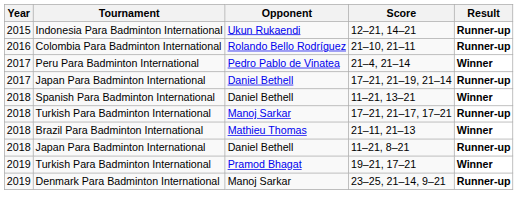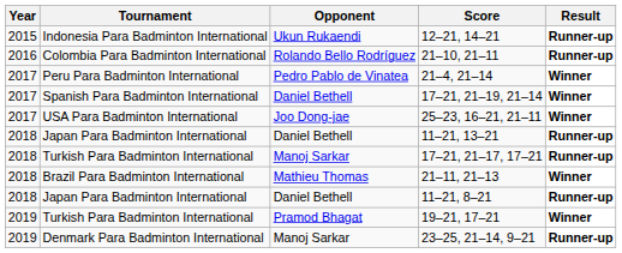 <table class="sortable wikitable" style="font-size: 90%;">
 <tr>
 <th>Year</th>
 <th>Tournament</th>
 <th>Opponent</th>
 <th>Score</th>
 <th>Result</th>
 </tr>
 <tr>
 <td align="center">2015</td>
 <td align="left">Indonesia Para Badminton International</td>
 <td align="left"> <a href='#'>Ukun Rukaendi</a></td>
 <td align="left">12–21, 14–21</td>
 <td style="text-align:left; background:white"> <strong>Runner-up</strong></td>
 </tr>
 <tr>
 <td align="center">2016</td>
 <td align="left">Colombia Para Badminton International</td>
 <td align="left"> <a href='#'>Rolando Bello Rodríguez</a></td>
 <td align="left">21–10, 21–11</td>
 <td style="text-align:left; background:white"> <strong>Runner-up</strong></td>
 </tr>
 <tr>
 <td align="center">2017</td>
 <td align="left">Peru Para Badminton International</td>
 <td align="left"> <a href='#'>Pedro Pablo de Vinatea</a></td>
 <td align="left">21–4, 21–14</td>
 <td style="text-align:left; background:white"> <strong>Winner</strong></td>
 </tr>
 <tr>
 <td align="center">2017</td>
-<td align="left">Japan Para Badminton International</td>
+<td align="left">Spanish Para Badminton International</td>
 <td align="left"> <a href='#'>Daniel Bethell</a></td>
 <td align="left">17–21, 21–19, 21–14</td>
-<td style="text-align:left; background:white"> <strong>Runner-up</strong></td>
+<td style="text-align:left; background:white"> <strong>Winner</strong></td>
+</tr>
+<tr>
+<td align="center">2017</td>
+<td align="left">USA Para Badminton International</td>
+<td align="left"> <a href='#'>Joo Dong-jae</a></td>
+<td align="left">25–23, 16–21, 21–11</td>
+<td style="text-align:left; background:white"> <strong>Winner</strong></td>
 </tr>
 <tr>
 <td align="center">2018</td>
-<td align="left">Spanish Para Badminton International</td>
+<td align="left">Japan Para Badminton International</td>
 <td align="left"> Daniel Bethell</td>
 <td align="left">11–21, 13–21</td>
-<td style="text-align:left; background:white"> <strong>Winner</strong></td>
+<td style="text-align:left; background:white"> <strong>Runner-up</strong></td>
 </tr>
 <tr>
 <td align="center">2018</td>
 <td align="left">Turkish Para Badminton International</td>
 <td align="left"> <a href='#'>Manoj Sarkar</a></td>
 <td align="left">17–21, 21–17, 17–21</td>
 <td style="text-align:left; background:white"> <strong>Runner-up</strong></td>
 </tr>
 <tr>
 <td align="center">2018</td>
 <td align="left">Brazil Para Badminton International</td>
 <td align="left"> <a href='#'>Mathieu Thomas</a></td>
 <td align="left">21–11, 21–13</td>
 <td style="text-align:left; background:white"> <strong>Winner</strong></td>
 </tr>
 <tr>
 <td align="center">2018</td>
 <td align="left">Japan Para Badminton International</td>
 <td align="left"> Daniel Bethell</td>
 <td align="left">11–21, 8–21</td>
 <td style="text-align:left; background:white"> <strong>Runner-up</strong></td>
 </tr>
 <tr>
 <td align="center">2019</td>
 <td align="left">Turkish Para Badminton International</td>
 <td align="left"> <a href='#'>Pramod Bhagat</a></td>
 <td align="left">19–21, 17–21</td>
 <td style="text-align:left; background:white"> <strong>Winner</strong></td>
 </tr>
 <tr>
 <td align="center">2019</td>
 <td align="left">Denmark Para Badminton International</td>
 <td align="left"> Manoj Sarkar</td>
 <td align="left">23–25, 21–14, 9–21</td>
 <td style="text-align:left; background:white"> <strong>Runner-up</strong></td>
 </tr>
 </table>
